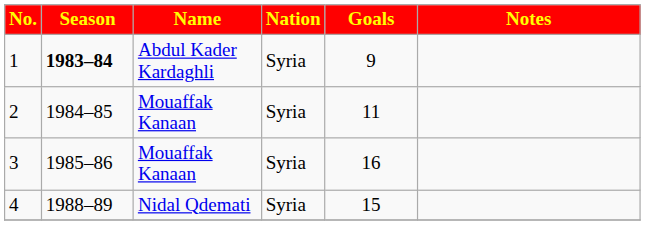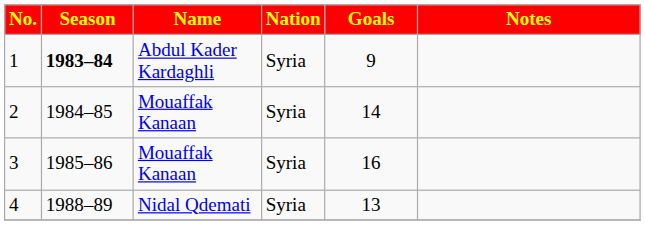 <table class="wikitable">
 <tr style="color:#FFFF00; background: #FF0000; text-align:center;">
 <td style="width:20px;"><strong>No.</strong></td>
 <td style="width:70px;"><strong>Season</strong></td>
 <td style="width:100px;"><strong>Name</strong></td>
 <td style="width:20px;"><strong>Nation</strong></td>
 <td style="width:70px;"><strong>Goals</strong></td>
 <td style="width:180px;"><strong>Notes</strong></td>
 </tr>
 <tr>
 <td>1</td>
 <td><strong>1983–84</strong></td>
 <td><a href='#'>Abdul Kader Kardaghli</a></td>
 <td> Syria</td>
 <td align=center>9</td>
 <td></td>
 </tr>
 <tr>
 <td>2</td>
 <td>1984–85</td>
 <td><a href='#'>Mouaffak Kanaan</a></td>
 <td> Syria</td>
-<td align=center>11</td>
+<td align=center>14</td>
 <td></td>
 </tr>
 <tr>
 <td>3</td>
 <td>1985–86</td>
 <td><a href='#'>Mouaffak Kanaan</a></td>
 <td> Syria</td>
 <td align=center>16</td>
 <td></td>
 </tr>
 <tr>
 <td>4</td>
 <td>1988–89</td>
 <td><a href='#'>Nidal Qdemati</a></td>
 <td> Syria</td>
-<td align=center>15</td>
+<td align=center>13</td>
 <td></td>
 </tr>
 <tr>
 </tr>
 </table>
